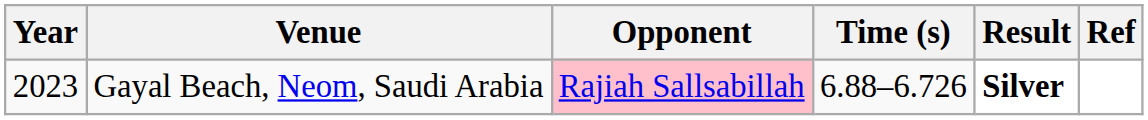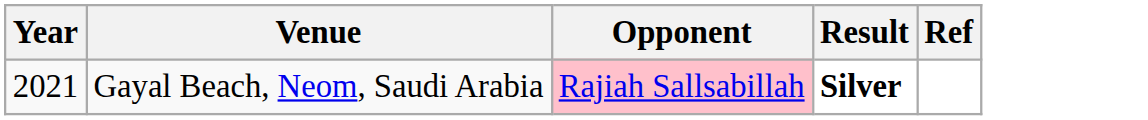 <table class="sortable wikitable" style="font-size: 90%;">
 <tr>
 <th>Year</th>
 <th>Venue</th>
 <th>Opponent</th>
-<th>Time (s)</th>
 <th>Result</th>
 <th>Ref</th>
 </tr>
 <tr>
-<td align="center">2023</td>
+<td align="center">2021</td>
 <td align="left">Gayal Beach, <a href='#'>Neom</a>, Saudi Arabia</td>
 <td align="left" style="background: pink;"> <a href='#'>Rajiah Sallsabillah</a></td>
-<td align="left">6.88–6.726</td>
 <td style="text-align:left; background:white"> <strong>Silver</strong></td>
 <td style="text-align:center; background:white"></td>
 </tr>
 </table>
